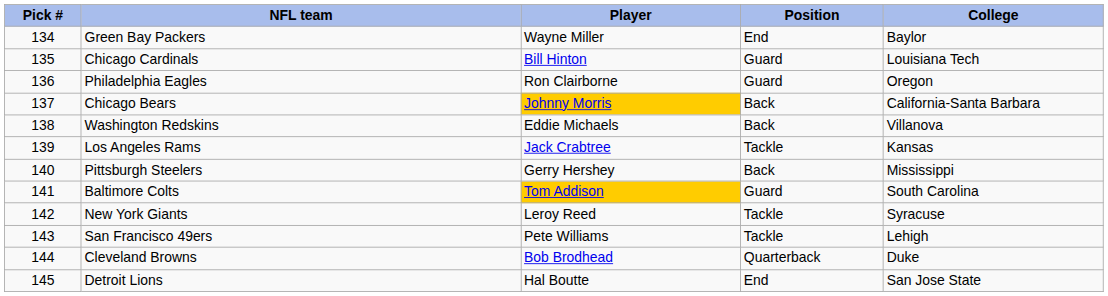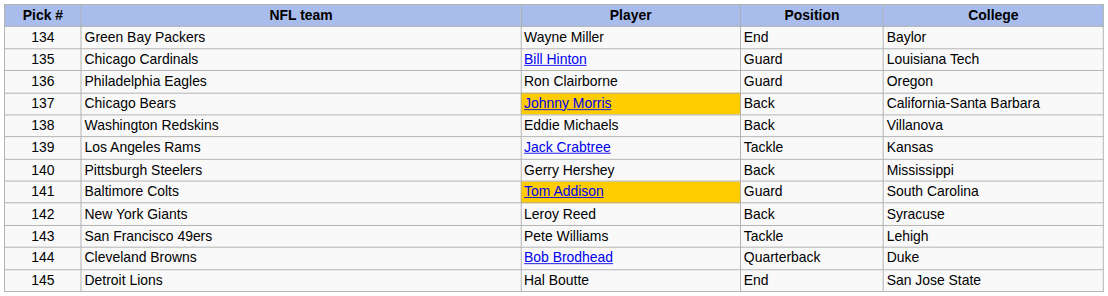 <table class="wikitable sortable sortable" style="width: 100%">
 <tr>
 <th style="background:#A8BDEC;" width=7%>Pick #</th>
 <th width=40% style="background:#A8BDEC;">NFL team</th>
 <th width=20% style="background:#A8BDEC;">Player</th>
 <th width=13% style="background:#A8BDEC;">Position</th>
 <th style="background:#A8BDEC;">College</th>
 </tr>
 <tr>
 <td align=center>134</td>
 <td>Green Bay Packers</td>
 <td>Wayne Miller</td>
 <td>End</td>
 <td>Baylor</td>
 </tr>
 <tr>
 <td align=center>135</td>
 <td>Chicago Cardinals</td>
 <td><a href='#'>Bill Hinton</a></td>
 <td>Guard</td>
 <td>Louisiana Tech</td>
 </tr>
 <tr>
 <td align=center>136</td>
 <td>Philadelphia Eagles</td>
 <td>Ron Clairborne</td>
 <td>Guard</td>
 <td>Oregon</td>
 </tr>
 <tr>
 <td align=center>137</td>
 <td>Chicago Bears</td>
 <td bgcolor="#FFCC00"><a href='#'>Johnny Morris</a></td>
 <td>Back</td>
 <td>California-Santa Barbara</td>
 </tr>
 <tr>
 <td align=center>138</td>
 <td>Washington Redskins</td>
 <td>Eddie Michaels</td>
 <td>Back</td>
 <td>Villanova</td>
 </tr>
 <tr>
 <td align=center>139</td>
 <td>Los Angeles Rams</td>
 <td><a href='#'>Jack Crabtree</a></td>
 <td>Tackle</td>
 <td>Kansas</td>
 </tr>
 <tr>
 <td align=center>140</td>
 <td>Pittsburgh Steelers</td>
 <td>Gerry Hershey</td>
 <td>Back</td>
 <td>Mississippi</td>
 </tr>
 <tr>
 <td align=center>141</td>
 <td>Baltimore Colts</td>
 <td bgcolor="#FFCC00"><a href='#'>Tom Addison</a></td>
 <td>Guard</td>
 <td>South Carolina</td>
 </tr>
 <tr>
 <td align=center>142</td>
 <td>New York Giants</td>
 <td>Leroy Reed</td>
-<td>Tackle</td>
+<td>Back</td>
 <td>Syracuse</td>
 </tr>
 <tr>
 <td align=center>143</td>
 <td>San Francisco 49ers</td>
 <td>Pete Williams</td>
 <td>Tackle</td>
 <td>Lehigh</td>
 </tr>
 <tr>
 <td align=center>144</td>
 <td>Cleveland Browns</td>
 <td><a href='#'>Bob Brodhead</a></td>
 <td>Quarterback</td>
 <td>Duke</td>
 </tr>
 <tr>
 <td align=center>145</td>
 <td>Detroit Lions</td>
 <td>Hal Boutte</td>
 <td>End</td>
 <td>San Jose State</td>
 </tr>
 </table>
